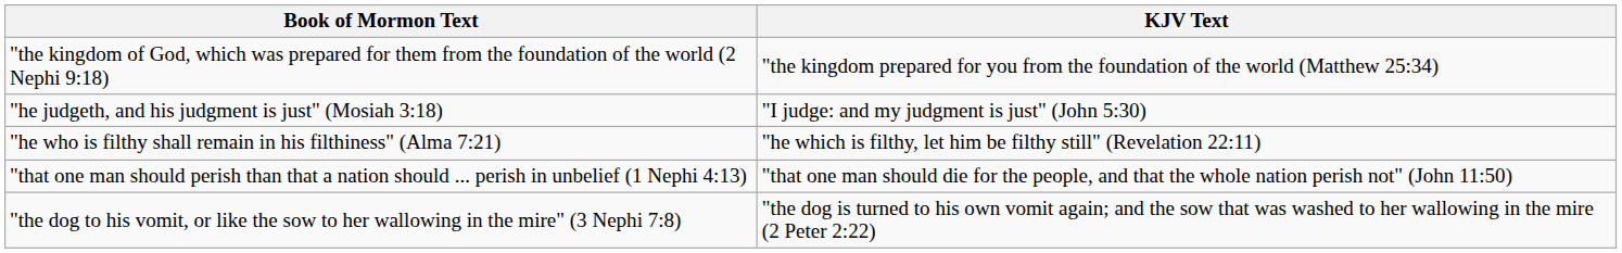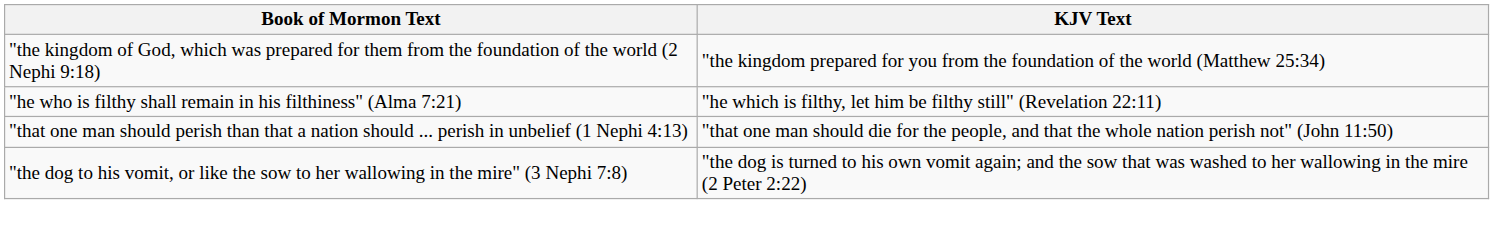 <table class="wikitable">
 <tr>
 <th>Book of Mormon Text</th>
 <th>KJV Text</th>
 </tr>
 <tr>
 <td>"the kingdom of God, which was prepared for them from the foundation of the world (2 Nephi 9:18)</td>
 <td>"the kingdom prepared for you from the foundation of the world (Matthew 25:34)</td>
-</tr>
-<tr>
-<td>"he judgeth, and his judgment is just" (Mosiah 3:18)</td>
-<td>"I judge:  and my judgment is just" (John 5:30)</td>
 </tr>
 <tr>
 <td>"he who is filthy shall remain in his filthiness" (Alma 7:21)</td>
 <td>"he which is filthy, let him be filthy still" (Revelation 22:11)</td>
 </tr>
 <tr>
 <td>"that one man should perish than that a nation should ... perish in unbelief (1 Nephi 4:13)</td>
 <td>"that one man should die for the people, and that the whole nation perish not" (John 11:50)</td>
 </tr>
 <tr>
 <td>"the dog to his vomit, or like the sow to her wallowing in the mire" (3 Nephi 7:8)</td>
 <td>"the dog is turned to his own vomit again; and the sow that was washed to her wallowing in the mire (2 Peter 2:22)</td>
 </tr>
 </table>
